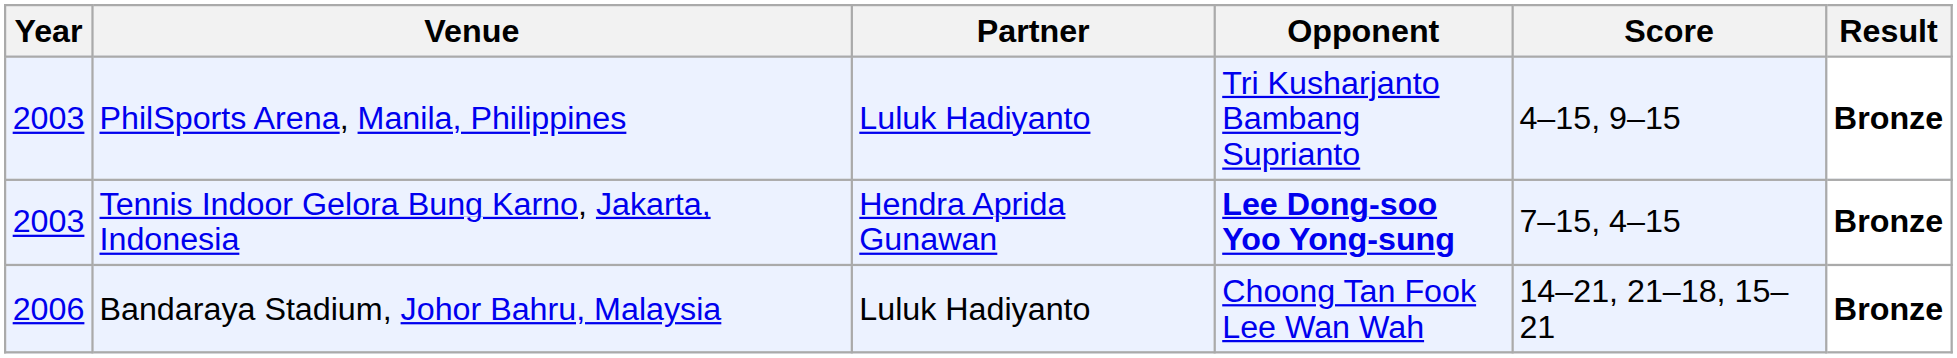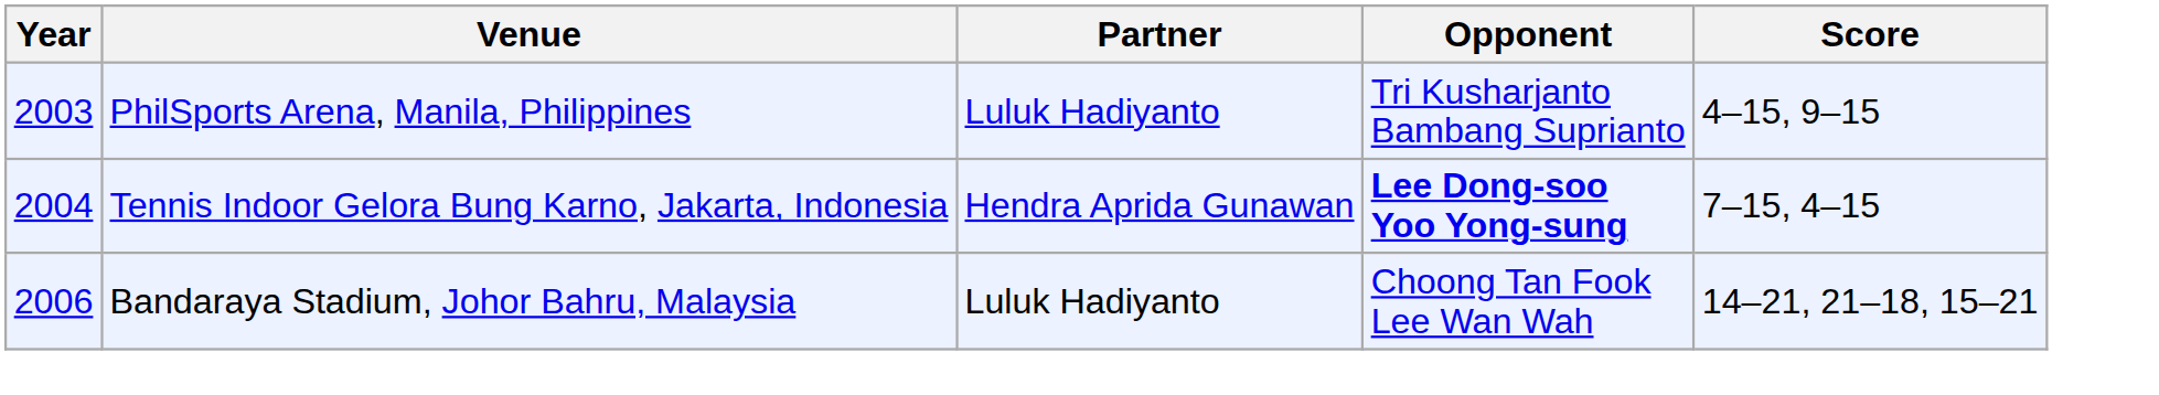 <table class="sortable wikitable" style="font-size: 90%">
 <tr>
 <th>Year</th>
 <th>Venue</th>
 <th>Partner</th>
 <th>Opponent</th>
 <th>Score</th>
-<th>Result</th>
 </tr>
 <tr style="background:#ECF2FF">
 <td align="center"><a href='#'>2003</a></td>
 <td align="left"><a href='#'>PhilSports Arena</a>, <a href='#'>Manila, Philippines</a></td>
 <td align="left"> <a href='#'>Luluk Hadiyanto</a></td>
 <td align="left"> <a href='#'>Tri Kusharjanto</a> <br>  <a href='#'>Bambang Suprianto</a></td>
 <td align="left">4–15, 9–15</td>
-<td style="text-align:left; background:white"> <strong>Bronze</strong></td>
 </tr>
 <tr style="background:#ECF2FF">
-<td align="center"><a href='#'>2003</a></td>
+<td align="center"><a href='#'>2004</a></td>
 <td align="left"><a href='#'>Tennis Indoor Gelora Bung Karno</a>, <a href='#'>Jakarta, Indonesia</a></td>
 <td align="left"> <a href='#'>Hendra Aprida Gunawan</a></td>
 <td align="left"><strong> <a href='#'>Lee Dong-soo</a> <br>  <a href='#'>Yoo Yong-sung</a></strong></td>
 <td align="left">7–15, 4–15</td>
-<td style="text-align:left; background:white"> <strong>Bronze</strong></td>
 </tr>
 <tr style="background:#ECF2FF">
 <td align="center"><a href='#'>2006</a></td>
 <td align="left">Bandaraya Stadium, <a href='#'>Johor Bahru, Malaysia</a></td>
 <td align="left"> Luluk Hadiyanto</td>
 <td align="left"> <a href='#'>Choong Tan Fook</a> <br>  <a href='#'>Lee Wan Wah</a></td>
 <td align="left">14–21, 21–18, 15–21</td>
-<td style="text-align:left; background:white"> <strong>Bronze</strong></td>
 </tr>
 </table>
